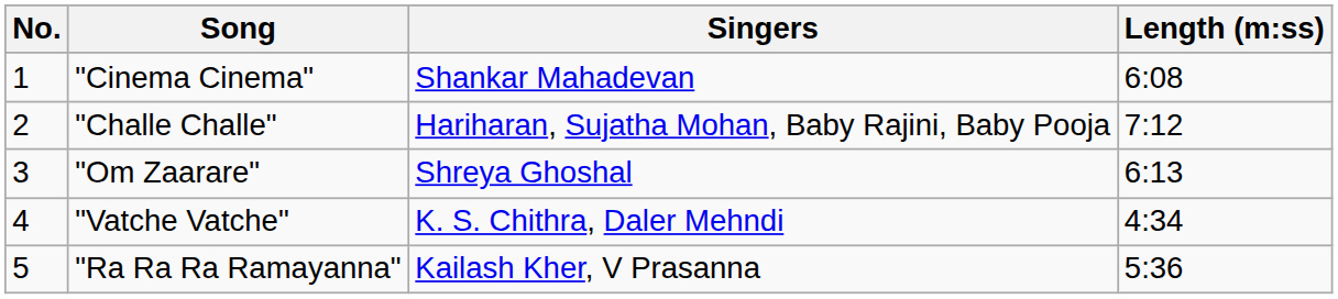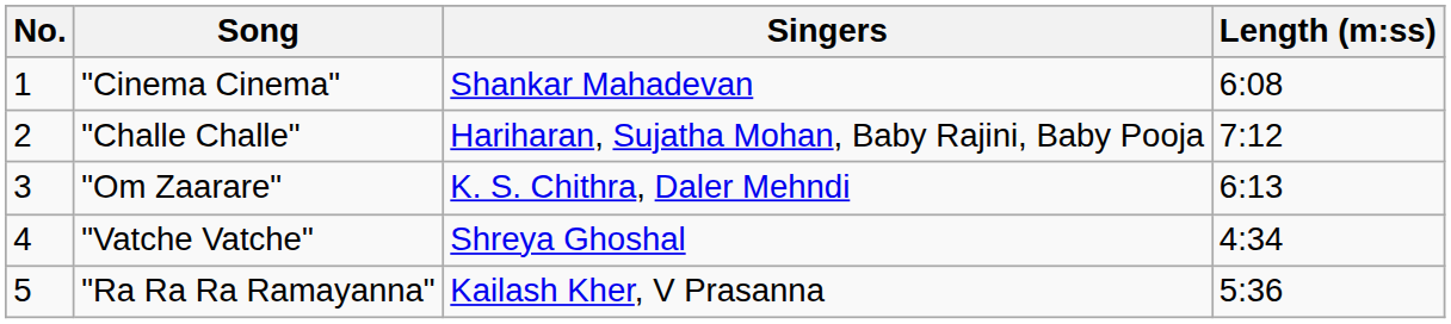 <table class="wikitable">
 <tr style="background:#cccccf; text-align:center;">
 <th>No.</th>
 <th>Song</th>
 <th>Singers</th>
 <th>Length (m:ss)</th>
 </tr>
 <tr>
 <td>1</td>
 <td>"Cinema Cinema"</td>
 <td><a href='#'>Shankar Mahadevan</a></td>
 <td>6:08</td>
 </tr>
 <tr>
 <td>2</td>
 <td>"Challe Challe"</td>
 <td><a href='#'>Hariharan</a>, <a href='#'>Sujatha Mohan</a>, Baby Rajini, Baby Pooja</td>
 <td>7:12</td>
 </tr>
 <tr>
 <td>3</td>
 <td>"Om Zaarare"</td>
-<td><a href='#'>Shreya Ghoshal</a></td>
+<td><a href='#'>K. S. Chithra</a>, <a href='#'>Daler Mehndi</a></td>
 <td>6:13</td>
 </tr>
 <tr>
 <td>4</td>
 <td>"Vatche Vatche"</td>
-<td><a href='#'>K. S. Chithra</a>, <a href='#'>Daler Mehndi</a></td>
+<td><a href='#'>Shreya Ghoshal</a></td>
 <td>4:34</td>
 </tr>
 <tr>
 <td>5</td>
 <td>"Ra Ra Ra Ramayanna"</td>
 <td><a href='#'>Kailash Kher</a>, V Prasanna</td>
 <td>5:36</td>
 </tr>
 </table>
